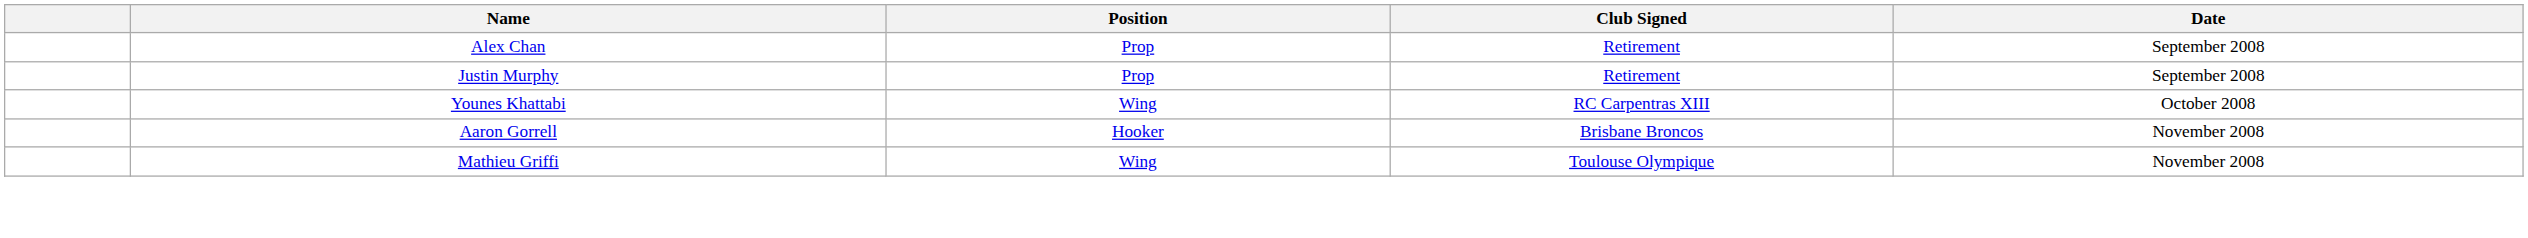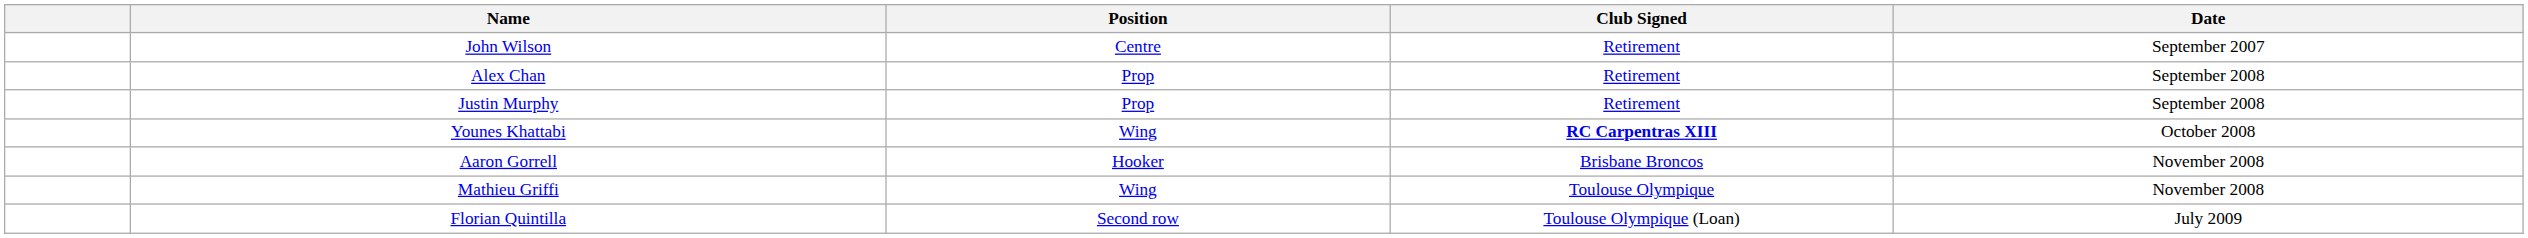 <table class="wikitable sortable"  style="width:100%; font-size:85%;">
 <tr style="background:#efefef;">
 <th width=5%></th>
 <th width=30%>Name</th>
 <th !width=30%>Position</th>
 <th width=20%>Club Signed</th>
 <th width=25%>Date</th>
+</tr>
+<tr style="background:#fff;">
+<td align=center></td>
+<td align=center><a href='#'>John Wilson</a></td>
+<td align=center><a href='#'>Centre</a></td>
+<td align=center><a href='#'>Retirement</a></td>
+<td align=center>September 2007</td>
 </tr>
 <tr style="background:#fff;">
 <td align=center></td>
 <td align=center><a href='#'>Alex Chan</a></td>
 <td align=center><a href='#'>Prop</a></td>
 <td align=center><a href='#'>Retirement</a></td>
 <td align=center>September 2008</td>
 </tr>
 <tr style="background:#fff;">
 <td align=center></td>
 <td align=center><a href='#'>Justin Murphy</a></td>
 <td align=center><a href='#'>Prop</a></td>
 <td align=center><a href='#'>Retirement</a></td>
 <td align=center>September 2008</td>
 </tr>
 <tr style="background:#fff;">
 <td align=center></td>
 <td align=center><a href='#'>Younes Khattabi</a></td>
 <td align=center><a href='#'>Wing</a></td>
-<td align=center><a href='#'>RC Carpentras XIII</a></td>
+<td align=center><strong><a href='#'>RC Carpentras XIII</a></strong></td>
 <td align=center>October 2008</td>
 </tr>
 <tr style="background:#fff;">
 <td align=center></td>
 <td align=center><a href='#'>Aaron Gorrell</a></td>
 <td align=center><a href='#'>Hooker</a></td>
 <td align=center><a href='#'>Brisbane Broncos</a></td>
 <td align=center>November 2008</td>
 </tr>
 <tr style="background:#fff;">
 <td align=center></td>
 <td align=center><a href='#'>Mathieu Griffi</a></td>
 <td align=center><a href='#'>Wing</a></td>
 <td align=center><a href='#'>Toulouse Olympique</a></td>
 <td align=center>November 2008</td>
 </tr>
+<tr style="background:#fff;">
+<td align=center></td>
+<td align=center><a href='#'>Florian Quintilla</a></td>
+<td align=center><a href='#'>Second row</a></td>
+<td align=center><a href='#'>Toulouse Olympique</a> (Loan)</td>
+<td align=center>July 2009</td>
+</tr>
 </table>
